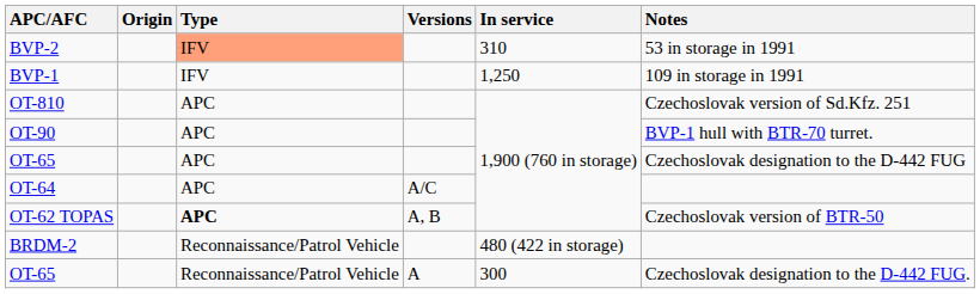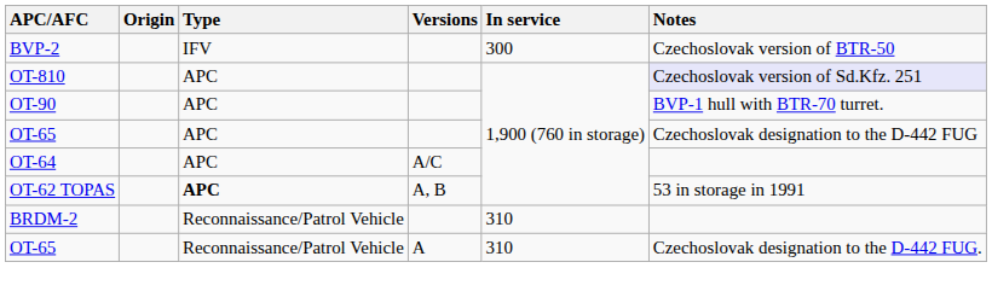 <table class="wikitable">
 <tr>
 <th style="text-align: left;">APC/AFC</th>
 <th style="text-align: left;">Origin</th>
 <th style="text-align: left;">Type</th>
 <th style="text-align: left;">Versions</th>
 <th style="text-align: left;">In service</th>
 <th style="text-align: left;">Notes</th>
 </tr>
 <tr>
 <td><a href='#'>BVP-2</a></td>
 <td></td>
-<td style="background: lightsalmon;">IFV</td>
-<td></td>
-<td>310</td>
-<td>53 in storage in 1991</td>
-</tr>
-<tr>
-<td><a href='#'>BVP-1</a></td>
-<td></td>
 <td>IFV</td>
 <td></td>
-<td>1,250</td>
-<td>109 in storage in 1991</td>
+<td>300</td>
+<td>Czechoslovak version of <a href='#'>BTR-50</a></td>
 </tr>
 <tr>
 <td><a href='#'>OT-810</a></td>
 <td><br></td>
 <td>APC</td>
 <td></td>
 <td rowspan="5">1,900 (760 in storage)</td>
-<td>Czechoslovak version of Sd.Kfz. 251</td>
+<td style="background: lavender;">Czechoslovak version of Sd.Kfz. 251</td>
 </tr>
 <tr>
 <td><a href='#'>OT-90</a></td>
 <td></td>
 <td>APC</td>
 <td></td>
 <td><a href='#'>BVP-1</a> hull with <a href='#'>BTR-70</a> turret.</td>
 </tr>
 <tr>
 <td><a href='#'>OT-65</a></td>
 <td></td>
 <td>APC</td>
 <td></td>
 <td>Czechoslovak designation to the D-442 FUG</td>
 </tr>
 <tr>
 <td><a href='#'>OT-64</a></td>
 <td></td>
 <td>APC</td>
 <td>A/C</td>
 </tr>
 <tr>
 <td><a href='#'>OT-62 TOPAS</a></td>
 <td></td>
 <td><strong>APC</strong></td>
 <td>A, B</td>
-<td>Czechoslovak version of <a href='#'>BTR-50</a></td>
+<td>53 in storage in 1991</td>
 </tr>
 <tr>
 <td><a href='#'>BRDM-2</a></td>
 <td></td>
 <td>Reconnaissance/Patrol Vehicle</td>
 <td></td>
-<td>480 (422 in storage)</td>
+<td>310</td>
 </tr>
 <tr>
 <td><a href='#'>OT-65</a></td>
 <td> <br></td>
 <td>Reconnaissance/Patrol Vehicle</td>
 <td>A</td>
-<td>300</td>
+<td>310</td>
 <td>Czechoslovak designation to the <a href='#'>D-442 FUG</a>.</td>
 </tr>
 </table>
